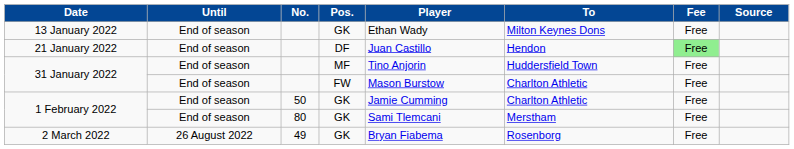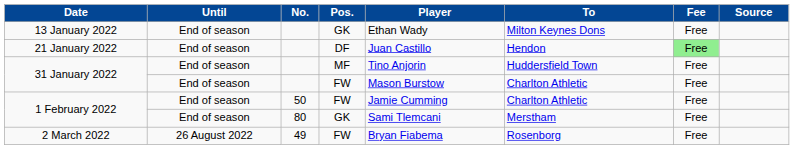 <table class="wikitable sortable" style="text-align:center;width:90%;">
 <tr>
 <th scope="col" style="background-color:#034694;color:#FFFFFF">Date</th>
 <th scope="col" style="background-color:#034694;color:#FFFFFF">Until</th>
 <th scope="col" style="background-color:#034694;color:#FFFFFF">No.</th>
 <th scope="col" style="background-color:#034694;color:#FFFFFF">Pos.</th>
 <th scope="col" style="background-color:#034694;color:#FFFFFF">Player</th>
 <th scope="col" style="background-color:#034694;color:#FFFFFF">To</th>
 <th scope="col" style="background-color:#034694;color:#FFFFFF" data-sort-type="currency">Fee</th>
 <th scope="col" class="unsortable" style="background-color:#034694;color:#FFFFFF">Source</th>
 </tr>
 <tr>
 <td>13 January 2022</td>
 <td>End of season</td>
 <td></td>
 <td>GK</td>
 <td align="left"> Ethan Wady</td>
 <td align=left> <a href='#'>Milton Keynes Dons</a></td>
 <td>Free</td>
 <td></td>
 </tr>
 <tr>
 <td>21 January 2022</td>
 <td>End of season</td>
 <td></td>
 <td>DF</td>
 <td align=left> <a href='#'>Juan Castillo</a></td>
 <td align="left"> <a href='#'>Hendon</a></td>
 <td style="background: lightgreen;">Free</td>
 <td></td>
 </tr>
 <tr>
 <td rowspan="2">31 January 2022</td>
 <td>End of season</td>
 <td></td>
 <td>MF</td>
 <td align="left"> <a href='#'>Tino Anjorin</a></td>
 <td align="left"> <a href='#'>Huddersfield Town</a></td>
 <td>Free</td>
 <td></td>
 </tr>
 <tr>
 <td>End of season</td>
 <td></td>
 <td>FW</td>
 <td align="left"> <a href='#'>Mason Burstow</a></td>
 <td align="left"> <a href='#'>Charlton Athletic</a></td>
 <td>Free</td>
 <td></td>
 </tr>
 <tr>
 <td rowspan="2">1 February 2022</td>
 <td>End of season</td>
 <td>50</td>
-<td>GK</td>
+<td>FW</td>
 <td align=left> <a href='#'>Jamie Cumming</a></td>
 <td align=left> <a href='#'>Charlton Athletic</a></td>
 <td>Free</td>
 <td></td>
 </tr>
 <tr>
 <td>End of season</td>
 <td>80</td>
 <td>GK</td>
 <td align="left"> <a href='#'>Sami Tlemcani</a></td>
 <td align="left"> <a href='#'>Merstham</a></td>
 <td>Free</td>
 <td></td>
 </tr>
 <tr>
 <td>2 March 2022</td>
 <td>26 August 2022</td>
 <td>49</td>
-<td>GK</td>
+<td>FW</td>
 <td align="left"> <a href='#'>Bryan Fiabema</a></td>
 <td align="left"> <a href='#'>Rosenborg</a></td>
 <td>Free</td>
 <td></td>
 </tr>
 </table>
